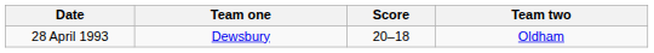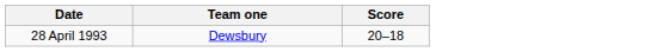 <table class="wikitable" style="text-align: center">
 <tr>
 <th width=150>Date</th>
 <th width=250>Team one</th>
 <th width=100>Score</th>
-<th width=250>Team two</th>
 </tr>
 <tr>
 <td>28 April 1993</td>
 <td><a href='#'>Dewsbury</a></td>
 <td>20–18</td>
-<td><a href='#'>Oldham</a></td>
 </tr>
 </table>
